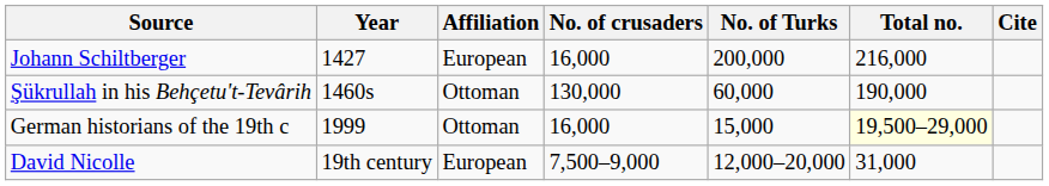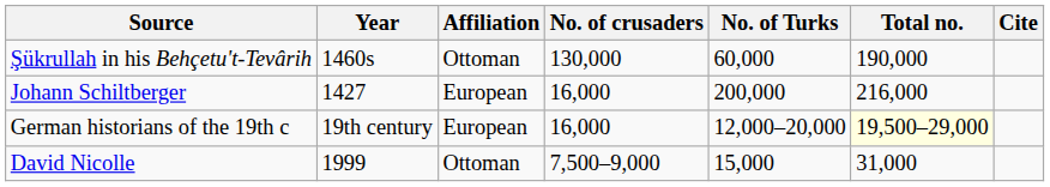 <table class="wikitable sortable">
 <tr>
 <th>Source</th>
 <th>Year</th>
 <th>Affiliation</th>
 <th>No. of crusaders</th>
 <th>No. of Turks</th>
 <th>Total no.</th>
 <th>Cite</th>
 </tr>
 <tr>
+<td><a href='#'>Şükrullah</a> in his <em>Behçetu't-Tevârih</em></td>
+<td>1460s</td>
+<td>Ottoman</td>
+<td>130,000</td>
+<td>60,000</td>
+<td>190,000</td>
+<td></td>
+</tr>
+<tr>
 <td><a href='#'>Johann Schiltberger</a></td>
 <td>1427</td>
 <td>European</td>
 <td>16,000</td>
 <td>200,000</td>
 <td>216,000</td>
 <td></td>
 </tr>
 <tr>
-<td><a href='#'>Şükrullah</a> in his <em>Behçetu't-Tevârih</em></td>
-<td>1460s</td>
-<td>Ottoman</td>
-<td>130,000</td>
-<td>60,000</td>
-<td>190,000</td>
-<td></td>
-</tr>
-<tr>
 <td>German historians of the 19th c</td>
-<td>1999</td>
-<td>Ottoman</td>
+<td>19th century</td>
+<td>European</td>
 <td>16,000</td>
-<td>15,000</td>
+<td>12,000–20,000</td>
 <td style="background: lightyellow;">19,500–29,000</td>
 <td></td>
 </tr>
 <tr>
 <td><a href='#'>David Nicolle</a></td>
-<td>19th century</td>
-<td>European</td>
+<td>1999</td>
+<td>Ottoman</td>
 <td>7,500–9,000</td>
-<td>12,000–20,000</td>
+<td>15,000</td>
 <td>31,000</td>
 <td></td>
 </tr>
 </table>
